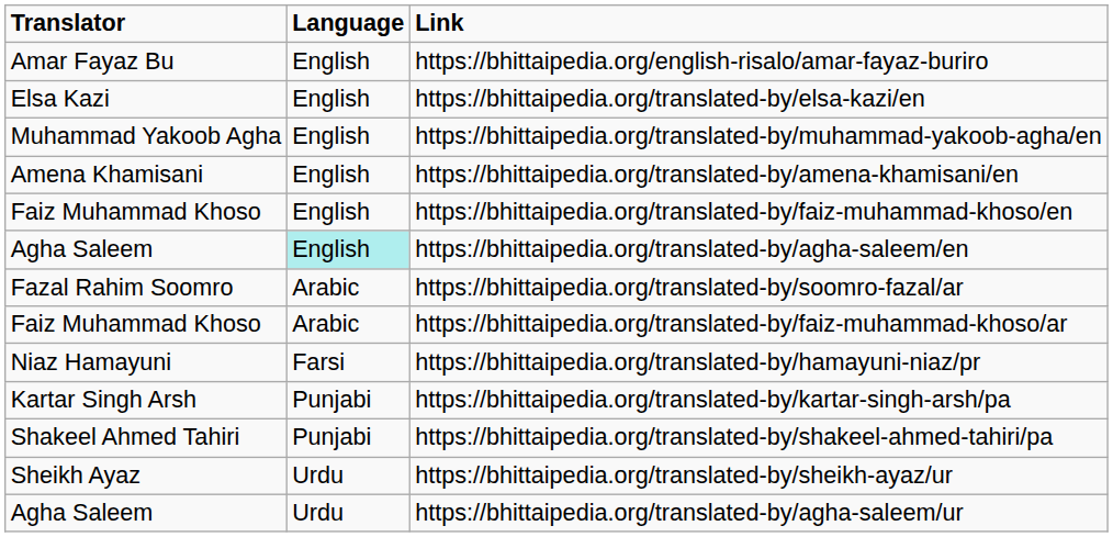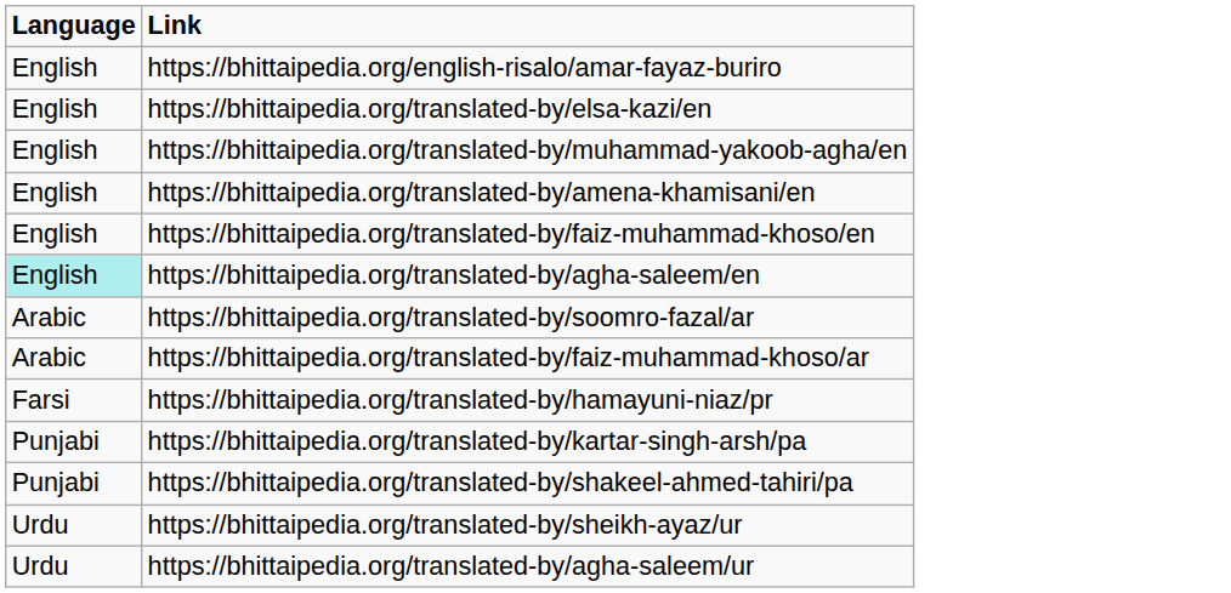 <table class="wikitable">
 <tr>
-<td><strong>Translator</strong></td>
 <td><strong>Language</strong></td>
 <td><strong>Link</strong></td>
 </tr>
 <tr>
-<td>Amar Fayaz Bu</td>
 <td>English</td>
 <td>https://bhittaipedia.org/english-risalo/amar-fayaz-buriro</td>
 </tr>
 <tr>
-<td>Elsa Kazi</td>
 <td>English</td>
 <td>https://bhittaipedia.org/translated-by/elsa-kazi/en</td>
 </tr>
 <tr>
-<td>Muhammad Yakoob Agha</td>
 <td>English</td>
 <td>https://bhittaipedia.org/translated-by/muhammad-yakoob-agha/en</td>
 </tr>
 <tr>
-<td>Amena Khamisani</td>
 <td>English</td>
 <td>https://bhittaipedia.org/translated-by/amena-khamisani/en</td>
 </tr>
 <tr>
-<td>Faiz Muhammad Khoso</td>
 <td>English</td>
 <td>https://bhittaipedia.org/translated-by/faiz-muhammad-khoso/en</td>
 </tr>
 <tr>
-<td>Agha Saleem</td>
 <td style="background: paleturquoise;">English</td>
 <td>https://bhittaipedia.org/translated-by/agha-saleem/en</td>
 </tr>
 <tr>
-<td>Fazal Rahim Soomro</td>
 <td>Arabic</td>
 <td>https://bhittaipedia.org/translated-by/soomro-fazal/ar</td>
 </tr>
 <tr>
-<td>Faiz Muhammad Khoso</td>
 <td>Arabic</td>
 <td>https://bhittaipedia.org/translated-by/faiz-muhammad-khoso/ar</td>
 </tr>
 <tr>
-<td>Niaz Hamayuni</td>
 <td>Farsi</td>
 <td>https://bhittaipedia.org/translated-by/hamayuni-niaz/pr</td>
 </tr>
 <tr>
-<td>Kartar Singh Arsh</td>
 <td>Punjabi</td>
 <td>https://bhittaipedia.org/translated-by/kartar-singh-arsh/pa</td>
 </tr>
 <tr>
-<td>Shakeel Ahmed Tahiri</td>
 <td>Punjabi</td>
 <td>https://bhittaipedia.org/translated-by/shakeel-ahmed-tahiri/pa</td>
 </tr>
 <tr>
-<td>Sheikh Ayaz</td>
 <td>Urdu</td>
 <td>https://bhittaipedia.org/translated-by/sheikh-ayaz/ur</td>
 </tr>
 <tr>
-<td>Agha Saleem</td>
 <td>Urdu</td>
 <td>https://bhittaipedia.org/translated-by/agha-saleem/ur</td>
 </tr>
 </table>
